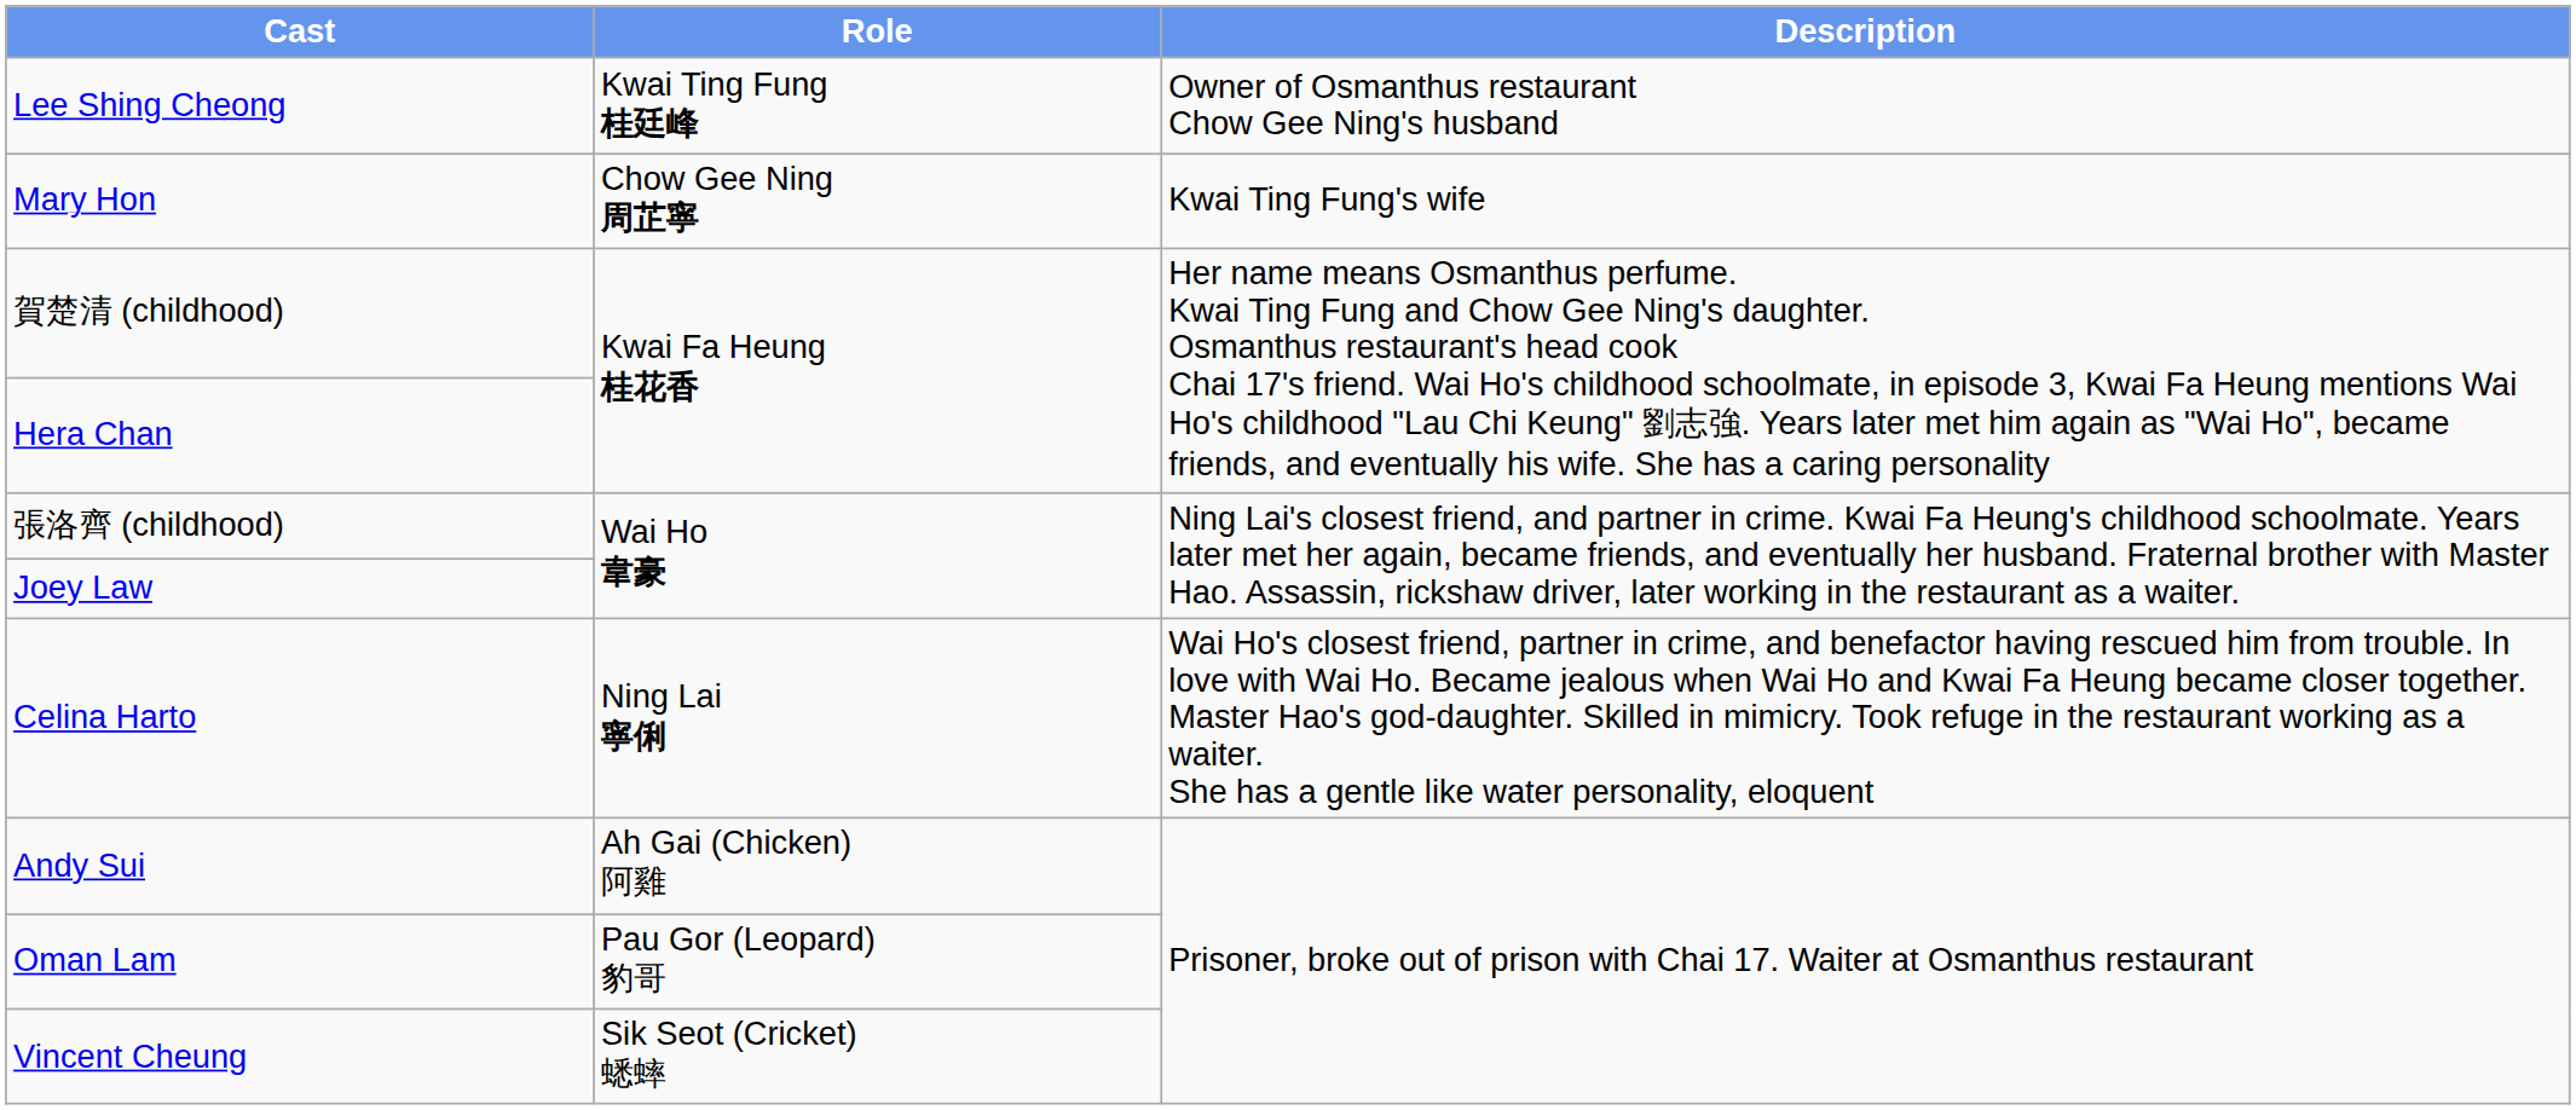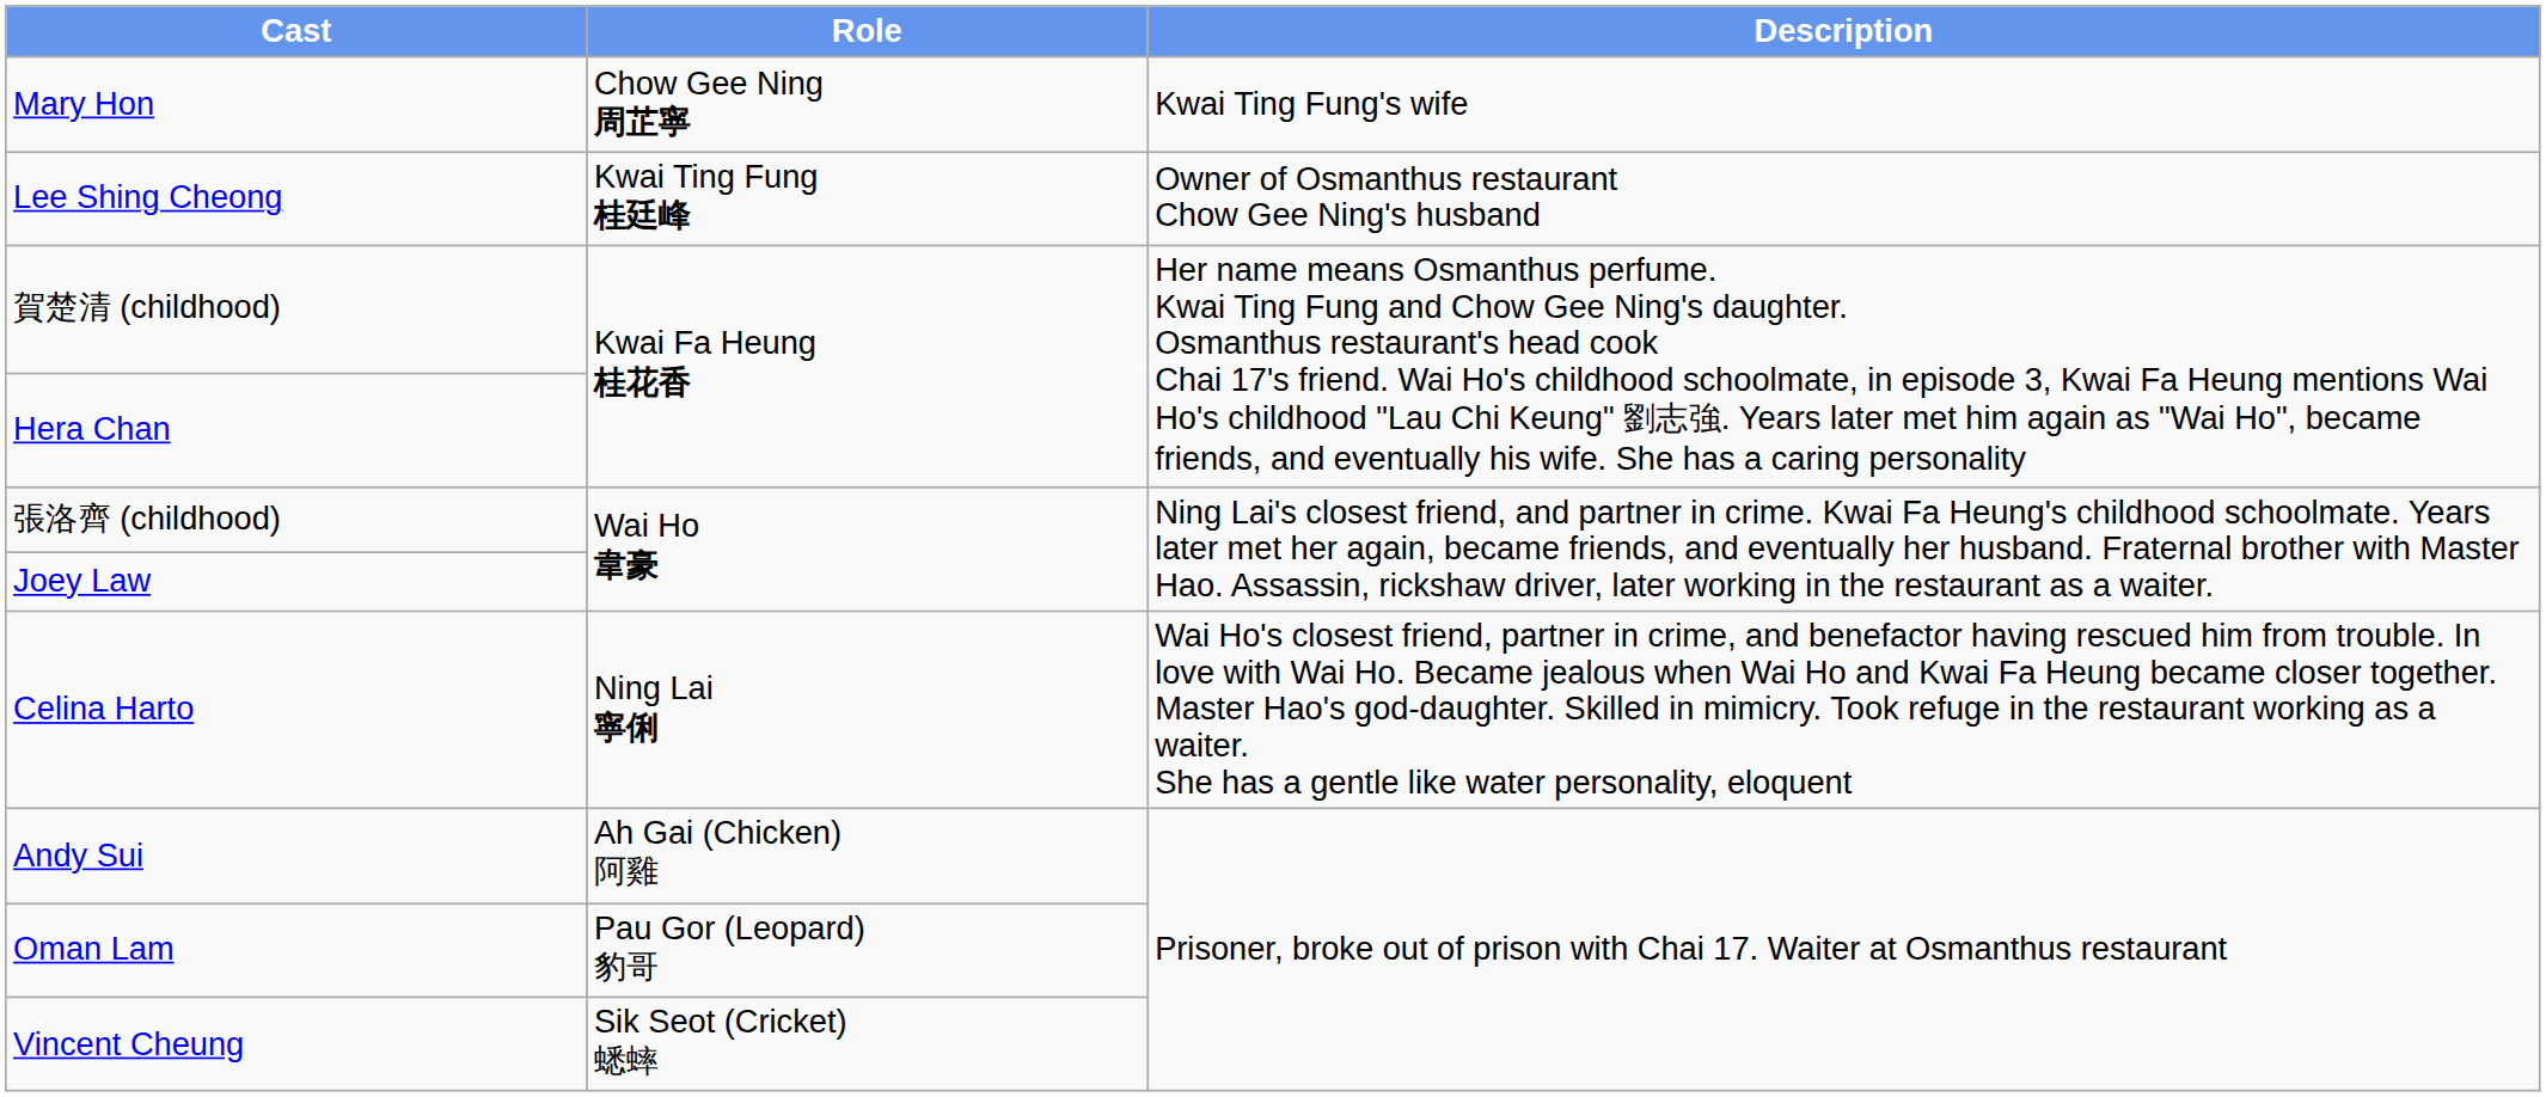 <table class="wikitable">
 <tr style="background:cornflowerblue; color:white" align=center>
 <td style="width:6%"><strong>Cast</strong></td>
 <td style="width:6%"><strong>Role</strong></td>
 <td style="width:15%"><strong>Description</strong></td>
 </tr>
 <tr>
+<td><a href='#'>Mary Hon</a></td>
+<td>Chow Gee Ning<br><strong>周芷寧</strong></td>
+<td>Kwai Ting Fung's wife</td>
+</tr>
+<tr>
 <td><a href='#'>Lee Shing Cheong</a></td>
 <td>Kwai Ting Fung<br><strong>桂廷峰</strong></td>
 <td>Owner of Osmanthus restaurant<br>Chow Gee Ning's husband</td>
-</tr>
-<tr>
-<td><a href='#'>Mary Hon</a></td>
-<td>Chow Gee Ning<br><strong>周芷寧</strong></td>
-<td>Kwai Ting Fung's wife</td>
 </tr>
 <tr>
 <td>賀楚清 (childhood)</td>
 <td rowspan="2">Kwai Fa Heung<br><strong>桂花香</strong></td>
 <td rowspan="2">Her name means Osmanthus perfume.<br>Kwai Ting Fung and Chow Gee Ning's daughter.<br>Osmanthus restaurant's head cook<br>Chai 17's friend. Wai Ho's childhood schoolmate, in episode 3, Kwai Fa Heung mentions Wai Ho's childhood  "Lau Chi Keung" 劉志強. Years later met him again as "Wai Ho", became friends, and eventually his wife. She has a caring personality</td>
 </tr>
 <tr>
 <td><a href='#'>Hera Chan</a></td>
 </tr>
 <tr>
 <td>張洛齊 (childhood)</td>
 <td rowspan="2">Wai Ho<br><strong>韋豪</strong></td>
 <td rowspan="2">Ning Lai's closest friend, and partner in crime. Kwai Fa Heung's childhood schoolmate. Years later met her again, became friends, and eventually her husband. Fraternal brother with Master Hao. Assassin, rickshaw driver, later working in the restaurant as a waiter.</td>
 </tr>
 <tr>
 <td><a href='#'>Joey Law</a></td>
 </tr>
 <tr>
 <td><a href='#'>Celina Harto</a></td>
 <td>Ning Lai<br><strong>寧俐</strong></td>
 <td>Wai Ho's closest friend, partner in crime, and benefactor having rescued him from trouble. In love with Wai Ho. Became jealous when Wai Ho and Kwai Fa Heung became closer together.<br> Master Hao's god-daughter. Skilled in mimicry. Took refuge in the restaurant working as a waiter.<br>She has a gentle like water personality, eloquent</td>
 </tr>
 <tr>
 <td><a href='#'>Andy Sui</a></td>
 <td>Ah Gai (Chicken)<br>阿雞</td>
 <td rowspan="3">Prisoner, broke out of prison with Chai 17. Waiter at Osmanthus restaurant</td>
 </tr>
 <tr>
 <td><a href='#'>Oman Lam</a></td>
 <td>Pau Gor (Leopard)<br>豹哥</td>
 </tr>
 <tr>
 <td><a href='#'>Vincent Cheung</a></td>
 <td>Sik Seot (Cricket)<br>蟋蟀</td>
 </tr>
 </table>
